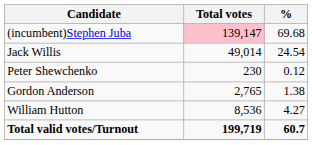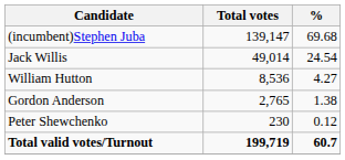 <table class="wikitable" width="400">
 <tr>
 <th align="left">Candidate</th>
 <th align="right">Total votes</th>
 <th align="right">%</th>
 </tr>
 <tr>
 <td align="left">(incumbent)<a href='#'>Stephen Juba</a></td>
-<td align="right" style="background: pink;">139,147</td>
+<td align="right">139,147</td>
 <td align="right">69.68</td>
 </tr>
 <tr>
 <td align="left">Jack Willis</td>
 <td align="right">49,014</td>
 <td align="right">24.54</td>
 </tr>
 <tr>
-<td align="left">Peter Shewchenko</td>
-<td align="right">230</td>
-<td align="right">0.12</td>
+<td align="left">William Hutton</td>
+<td align="right">8,536</td>
+<td align="right">4.27</td>
 </tr>
 <tr>
 <td align="left">Gordon Anderson</td>
 <td align="right">2,765</td>
 <td align="right">1.38</td>
 </tr>
 <tr>
-<td align="left">William Hutton</td>
-<td align="right">8,536</td>
-<td align="right">4.27</td>
+<td align="left">Peter Shewchenko</td>
+<td align="right">230</td>
+<td align="right">0.12</td>
 </tr>
 <tr>
 <td align="left"><strong>Total valid votes/Turnout</strong></td>
 <td align="right"><strong>199,719</strong></td>
 <td align="right"><strong>60.7</strong></td>
 </tr>
 <tr>
 </tr>
 </table>
